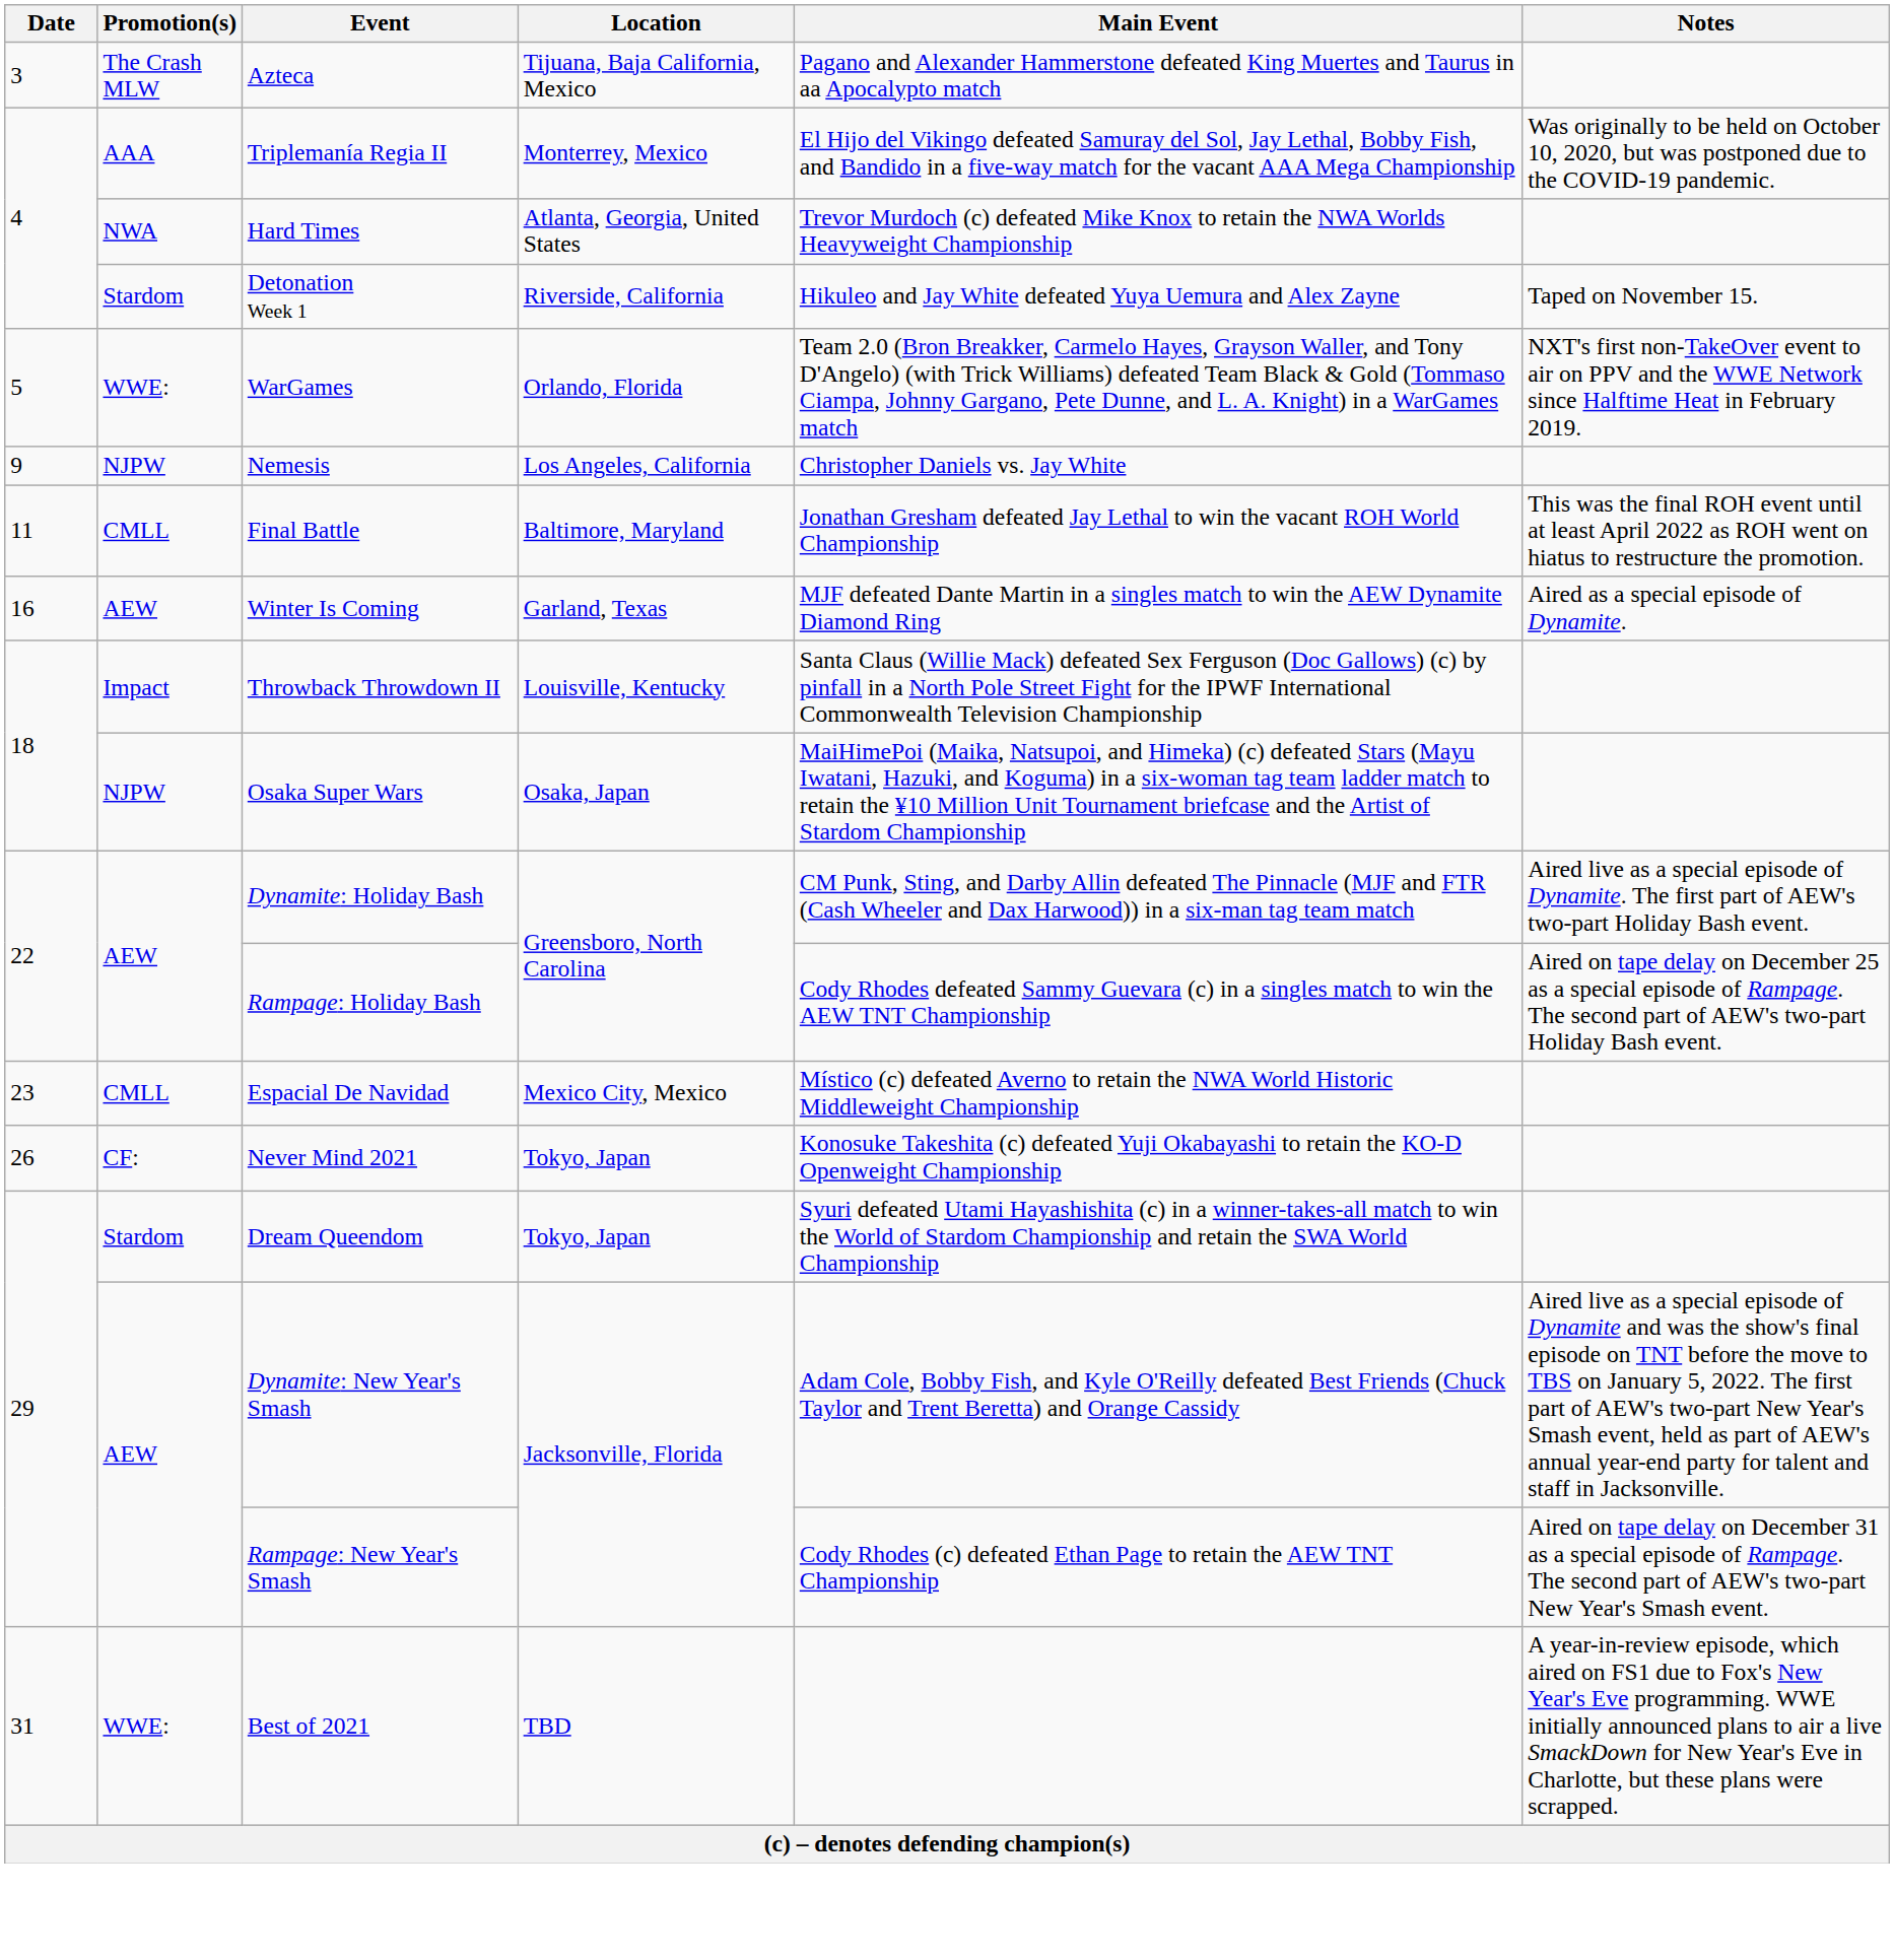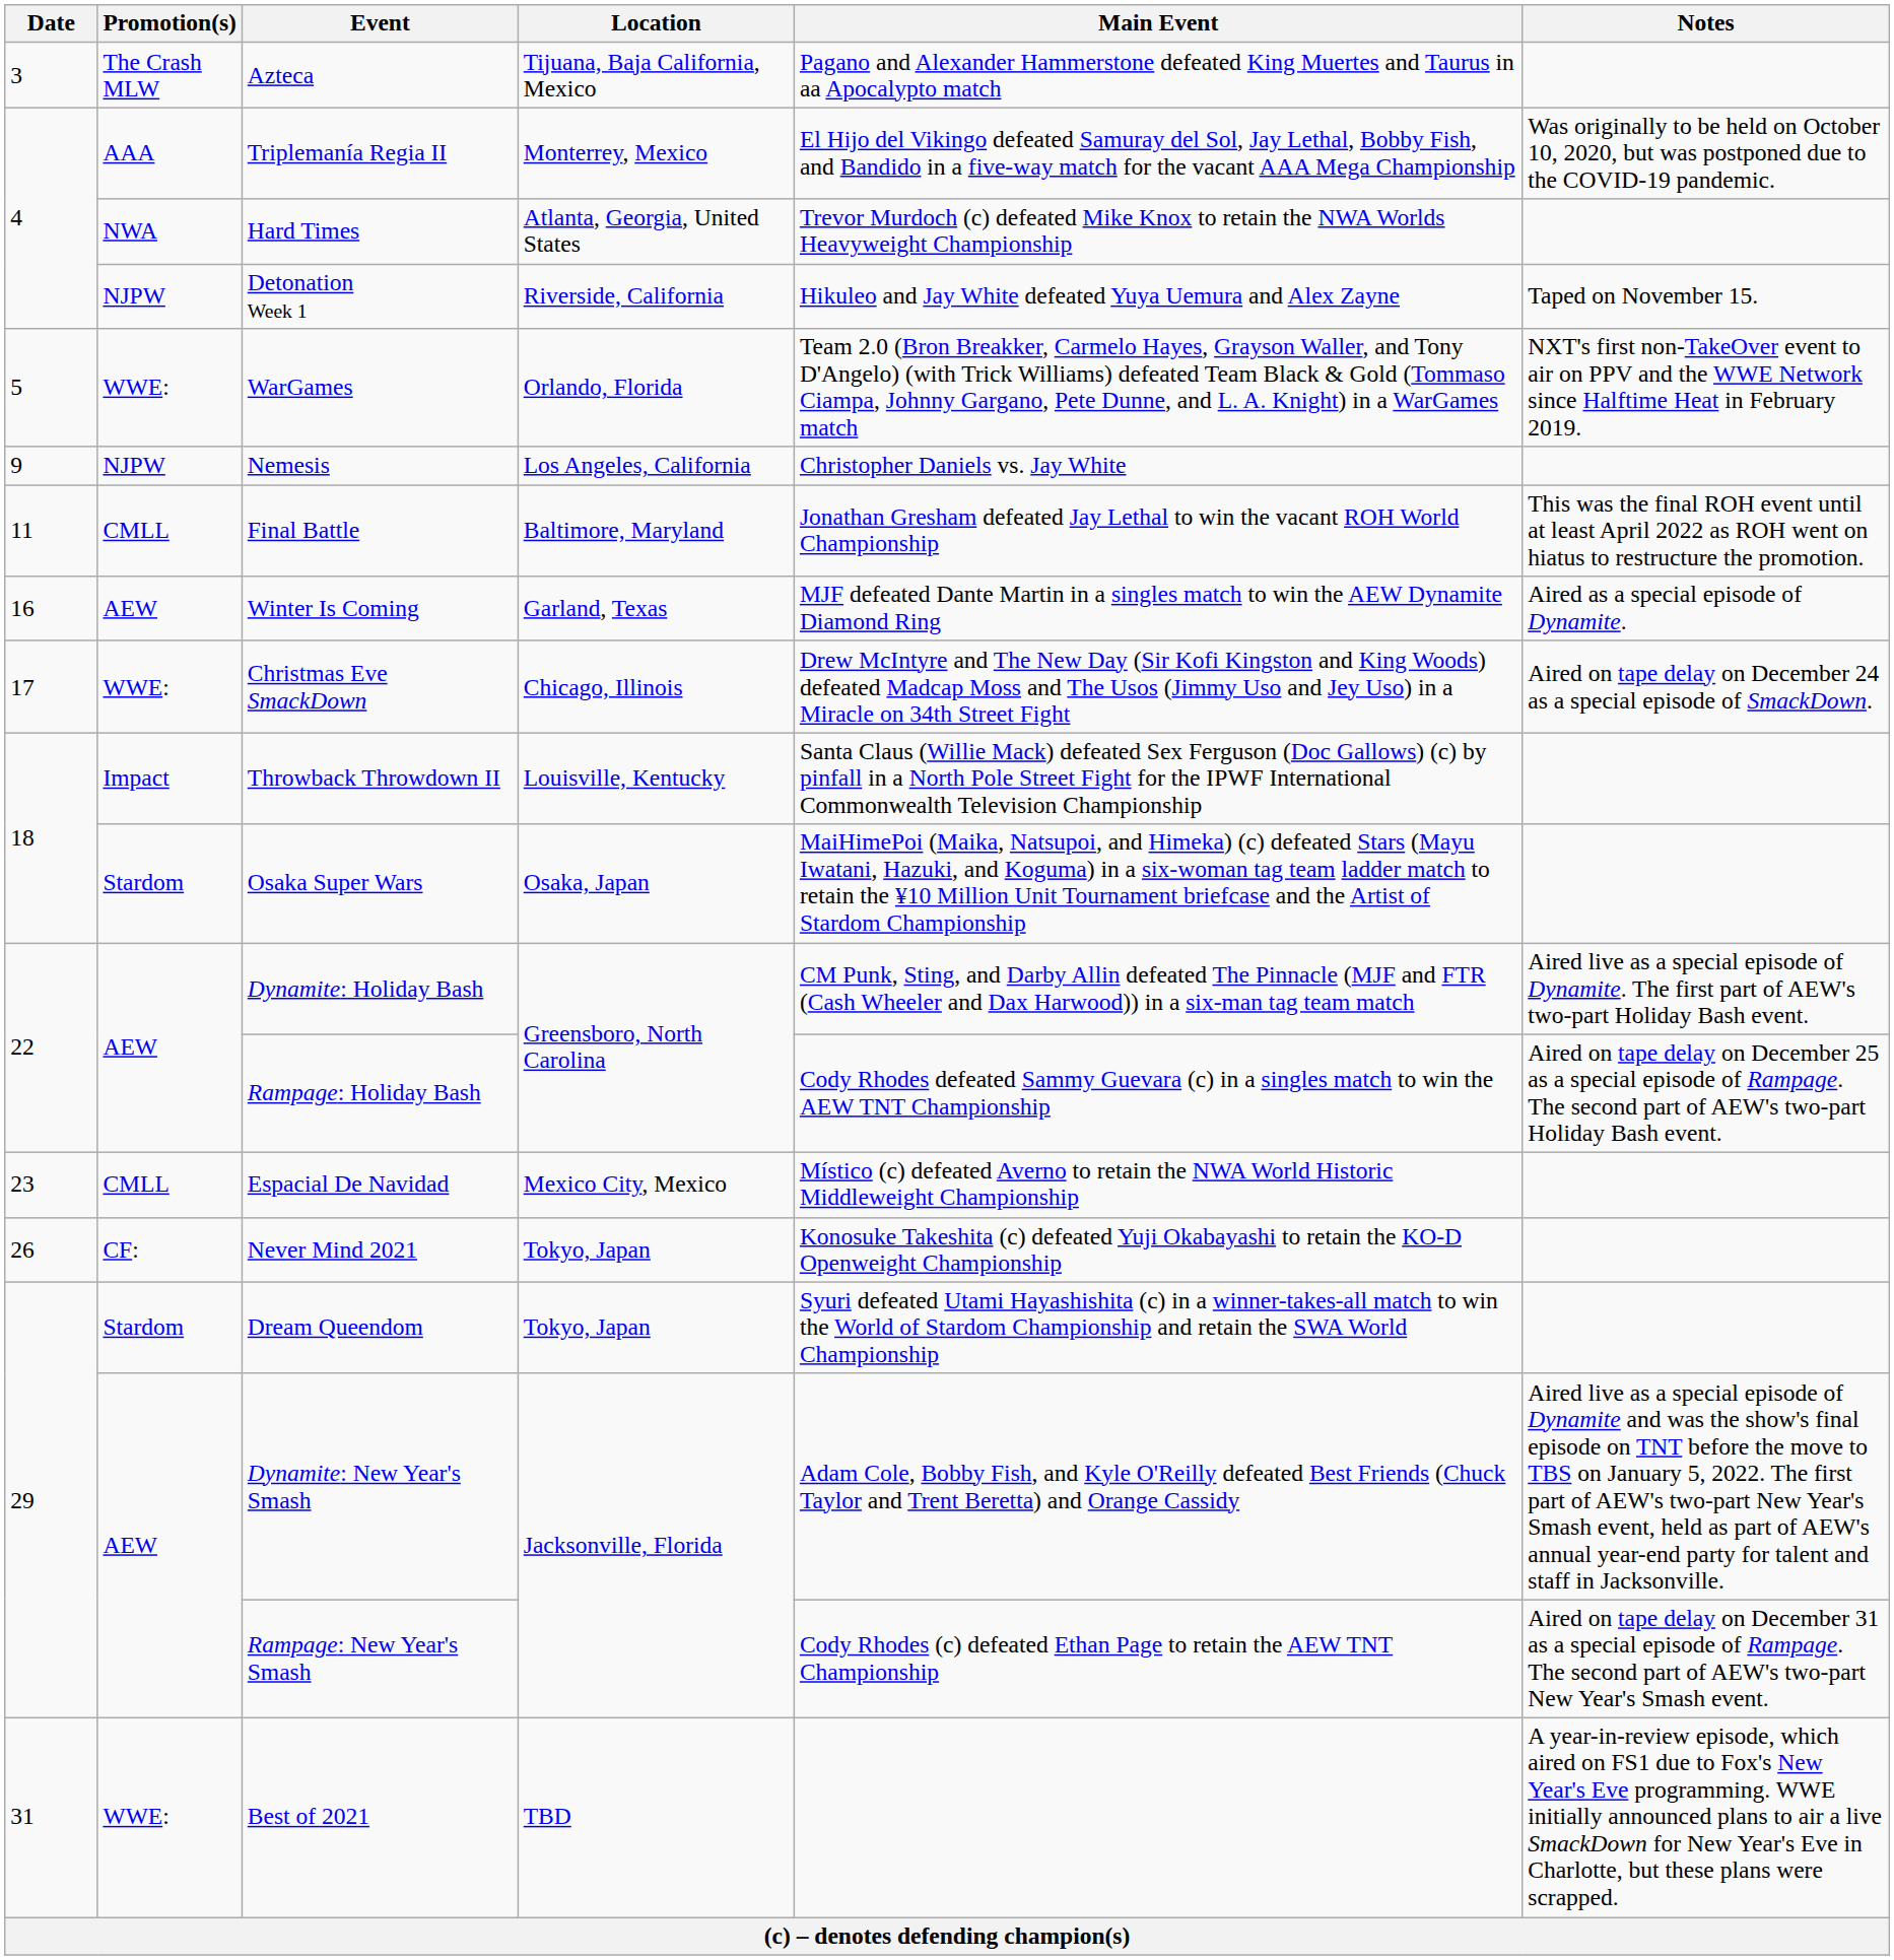 <table class="wikitable" style="width:100%;">
 <tr>
 <th width=5%>Date</th>
 <th width=5%>Promotion(s)</th>
 <th style="width:15%;">Event</th>
 <th style="width:15%;">Location</th>
 <th style="width:40%;">Main Event</th>
 <th style="width:20%;">Notes</th>
 </tr>
 <tr>
 <td>3</td>
 <td><a href='#'>The Crash</a><br><a href='#'>MLW</a></td>
 <td><a href='#'>Azteca</a></td>
 <td><a href='#'>Tijuana, Baja California</a>, Mexico</td>
 <td><a href='#'>Pagano</a> and <a href='#'>Alexander Hammerstone</a> defeated <a href='#'>King Muertes</a> and <a href='#'>Taurus</a> in aa <a href='#'>Apocalypto match</a></td>
 <td></td>
 </tr>
 <tr>
 <td rowspan="3">4</td>
 <td><a href='#'>AAA</a></td>
 <td><a href='#'>Triplemanía Regia II</a></td>
 <td><a href='#'>Monterrey</a>, <a href='#'>Mexico</a></td>
 <td><a href='#'>El Hijo del Vikingo</a> defeated <a href='#'>Samuray del Sol</a>, <a href='#'>Jay Lethal</a>, <a href='#'>Bobby Fish</a>, and <a href='#'>Bandido</a> in a <a href='#'>five-way match</a> for the vacant <a href='#'>AAA Mega Championship</a></td>
 <td>Was originally to be held on October 10, 2020, but was postponed due to the COVID-19 pandemic.</td>
 </tr>
 <tr>
 <td><a href='#'>NWA</a></td>
 <td><a href='#'>Hard Times</a></td>
 <td><a href='#'>Atlanta</a>, <a href='#'>Georgia</a>, United States</td>
 <td><a href='#'>Trevor Murdoch</a> (c) defeated <a href='#'>Mike Knox</a> to retain the <a href='#'>NWA Worlds Heavyweight Championship</a></td>
 <td></td>
 </tr>
 <tr>
-<td><a href='#'>Stardom</a></td>
+<td><a href='#'>NJPW</a></td>
 <td><a href='#'>Detonation</a><br><small>Week 1</small></td>
 <td><a href='#'>Riverside, California</a></td>
 <td><a href='#'>Hikuleo</a> and <a href='#'>Jay White</a> defeated <a href='#'>Yuya Uemura</a> and <a href='#'>Alex Zayne</a></td>
 <td>Taped on November 15.</td>
 </tr>
 <tr>
 <td>5</td>
 <td><a href='#'>WWE</a>:<br></td>
 <td><a href='#'>WarGames</a></td>
 <td><a href='#'>Orlando, Florida</a></td>
 <td>Team 2.0 (<a href='#'>Bron Breakker</a>, <a href='#'>Carmelo Hayes</a>, <a href='#'>Grayson Waller</a>, and Tony D'Angelo) (with Trick Williams) defeated Team Black & Gold (<a href='#'>Tommaso Ciampa</a>, <a href='#'>Johnny Gargano</a>, <a href='#'>Pete Dunne</a>, and <a href='#'>L. A. Knight</a>) in a <a href='#'>WarGames match</a></td>
 <td>NXT's first non-<a href='#'>TakeOver</a> event to air on PPV and the <a href='#'>WWE Network</a> since <a href='#'>Halftime Heat</a> in February 2019.</td>
 </tr>
 <tr>
 <td>9</td>
 <td><a href='#'>NJPW</a></td>
 <td><a href='#'>Nemesis</a></td>
 <td><a href='#'>Los Angeles, California</a></td>
 <td><a href='#'>Christopher Daniels</a> vs. <a href='#'>Jay White</a></td>
 <td></td>
 </tr>
 <tr>
 <td>11</td>
 <td><a href='#'>CMLL</a></td>
 <td><a href='#'>Final Battle</a></td>
 <td><a href='#'>Baltimore, Maryland</a></td>
 <td><a href='#'>Jonathan Gresham</a> defeated <a href='#'>Jay Lethal</a> to win the vacant <a href='#'>ROH World Championship</a></td>
 <td>This was the final ROH event until at least April 2022 as ROH went on hiatus to restructure the promotion.</td>
 </tr>
 <tr>
 <td>16</td>
 <td><a href='#'>AEW</a></td>
 <td><a href='#'>Winter Is Coming</a></td>
 <td><a href='#'>Garland</a>, <a href='#'>Texas</a></td>
 <td><a href='#'>MJF</a> defeated Dante Martin in a <a href='#'>singles match</a> to win the <a href='#'>AEW Dynamite Diamond Ring</a></td>
 <td>Aired as a special episode of <em><a href='#'>Dynamite</a></em>.</td>
 </tr>
 <tr>
+<td>17</td>
+<td><a href='#'>WWE</a>:<br></td>
+<td><a href='#'>Christmas Eve <em>SmackDown</em></a></td>
+<td><a href='#'>Chicago, Illinois</a></td>
+<td><a href='#'>Drew McIntyre</a> and <a href='#'>The New Day</a> (<a href='#'>Sir Kofi Kingston</a> and <a href='#'>King Woods</a>) defeated <a href='#'>Madcap Moss</a> and <a href='#'>The Usos</a> (<a href='#'>Jimmy Uso</a> and <a href='#'>Jey Uso</a>) in a <a href='#'>Miracle on 34th Street Fight</a></td>
+<td>Aired on <a href='#'>tape delay</a> on December 24 as a special episode of <em><a href='#'>SmackDown</a></em>.</td>
+</tr>
+<tr>
 <td rowspan="2">18</td>
 <td><a href='#'>Impact</a></td>
 <td><a href='#'>Throwback Throwdown II</a></td>
 <td><a href='#'>Louisville, Kentucky</a></td>
 <td>Santa Claus (<a href='#'>Willie Mack</a>) defeated Sex Ferguson (<a href='#'>Doc Gallows</a>) (c) by <a href='#'>pinfall</a> in a <a href='#'>North Pole Street Fight</a> for the IPWF International Commonwealth Television Championship</td>
 </tr>
 <tr>
-<td><a href='#'>NJPW</a></td>
+<td><a href='#'>Stardom</a></td>
 <td><a href='#'>Osaka Super Wars</a></td>
 <td><a href='#'>Osaka, Japan</a></td>
 <td><a href='#'>MaiHimePoi</a> (<a href='#'>Maika</a>, <a href='#'>Natsupoi</a>, and <a href='#'>Himeka</a>) (c) defeated  <a href='#'>Stars</a> (<a href='#'>Mayu Iwatani</a>, <a href='#'>Hazuki</a>, and <a href='#'>Koguma</a>) in a <a href='#'>six-woman tag team</a> <a href='#'>ladder match</a> to retain the <a href='#'>¥10 Million Unit Tournament briefcase</a> and the <a href='#'>Artist of Stardom Championship</a></td>
 <td></td>
 </tr>
 <tr>
 <td rowspan="2">22</td>
 <td rowspan="2"><a href='#'>AEW</a></td>
 <td><a href='#'><em>Dynamite</em>: Holiday Bash</a></td>
 <td rowspan="2"><a href='#'>Greensboro, North Carolina</a></td>
 <td><a href='#'>CM Punk</a>, <a href='#'>Sting</a>, and <a href='#'>Darby Allin</a> defeated <a href='#'>The Pinnacle</a> (<a href='#'>MJF</a> and <a href='#'>FTR</a> (<a href='#'>Cash Wheeler</a> and <a href='#'>Dax Harwood</a>)) in a <a href='#'>six-man tag team match</a></td>
 <td>Aired live as a special episode of <em><a href='#'>Dynamite</a></em>. The first part of AEW's two-part Holiday Bash event.</td>
 </tr>
 <tr>
 <td><a href='#'><em>Rampage</em>: Holiday Bash</a></td>
 <td><a href='#'>Cody Rhodes</a> defeated <a href='#'>Sammy Guevara</a> (c) in a <a href='#'>singles match</a> to win the <a href='#'>AEW TNT Championship</a></td>
 <td>Aired on <a href='#'>tape delay</a> on December 25 as a special episode of <em><a href='#'>Rampage</a></em>. The second part of AEW's two-part Holiday Bash event.</td>
 </tr>
 <tr>
 <td>23</td>
 <td><a href='#'>CMLL</a></td>
 <td><a href='#'>Espacial De Navidad</a></td>
 <td><a href='#'>Mexico City</a>, Mexico</td>
 <td><a href='#'>Místico</a> (c) defeated <a href='#'>Averno</a> to retain the <a href='#'>NWA World Historic Middleweight Championship</a></td>
 <td></td>
 </tr>
 <tr>
 <td>26</td>
 <td><a href='#'>CF</a>:</td>
 <td><a href='#'>Never Mind 2021</a></td>
 <td><a href='#'>Tokyo, Japan</a></td>
 <td><a href='#'>Konosuke Takeshita</a> (c) defeated <a href='#'>Yuji Okabayashi</a> to retain the <a href='#'>KO-D Openweight Championship</a></td>
 <td></td>
 </tr>
 <tr>
 <td rowspan="3">29</td>
 <td><a href='#'>Stardom</a></td>
 <td><a href='#'>Dream Queendom</a></td>
 <td><a href='#'>Tokyo, Japan</a></td>
 <td><a href='#'>Syuri</a> defeated <a href='#'>Utami Hayashishita</a> (c) in a <a href='#'>winner-takes-all match</a> to win the <a href='#'>World of Stardom Championship</a> and retain the <a href='#'>SWA World Championship</a></td>
 <td></td>
 </tr>
 <tr>
 <td rowspan="2"><a href='#'>AEW</a></td>
 <td><a href='#'><em>Dynamite</em>: New Year's Smash</a></td>
 <td rowspan="2"><a href='#'>Jacksonville, Florida</a></td>
 <td><a href='#'>Adam Cole</a>, <a href='#'>Bobby Fish</a>, and <a href='#'>Kyle O'Reilly</a> defeated <a href='#'>Best Friends</a> (<a href='#'>Chuck Taylor</a> and <a href='#'>Trent Beretta</a>) and <a href='#'>Orange Cassidy</a></td>
 <td>Aired live as a special episode of <em><a href='#'>Dynamite</a></em> and was the show's final episode on <a href='#'>TNT</a> before the move to <a href='#'>TBS</a> on January 5, 2022. The first part of AEW's two-part New Year's Smash event, held as part of AEW's annual year-end party for talent and staff in Jacksonville.</td>
 </tr>
 <tr>
 <td><a href='#'><em>Rampage</em>: New Year's Smash</a></td>
 <td><a href='#'>Cody Rhodes</a> (c) defeated <a href='#'>Ethan Page</a> to retain the <a href='#'>AEW TNT Championship</a></td>
 <td>Aired on <a href='#'>tape delay</a> on December 31 as a special episode of <em><a href='#'>Rampage</a></em>. The second part of AEW's two-part New Year's Smash event.</td>
 </tr>
 <tr>
 <td>31</td>
 <td><a href='#'>WWE</a>:<br></td>
 <td><a href='#'>Best of 2021</a></td>
 <td><a href='#'>TBD</a></td>
 <td></td>
 <td>A year-in-review episode, which aired on FS1 due to Fox's <a href='#'>New Year's Eve</a> programming. WWE initially announced plans to air a live <em>SmackDown</em> for New Year's Eve in Charlotte, but these plans were scrapped.</td>
 </tr>
 <tr>
 <th colspan="6">(c) – denotes defending champion(s)</th>
 </tr>
 </table>
